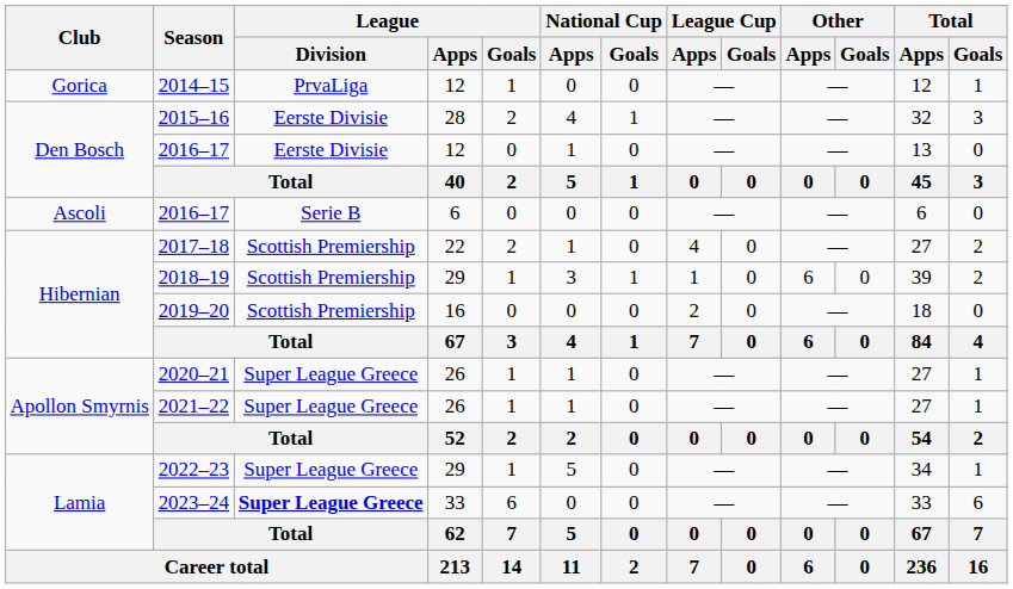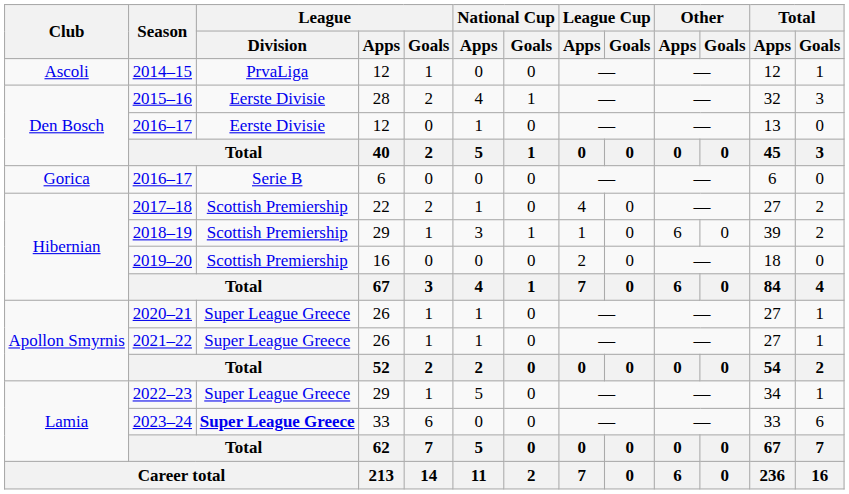 <table class="wikitable" style="text-align:center">
 <tr>
 <th rowspan="2">Club</th>
 <th rowspan="2">Season</th>
 <th colspan="3">League</th>
 <th colspan="2">National Cup</th>
 <th colspan="2">League Cup</th>
 <th colspan="2">Other</th>
 <th colspan="2">Total</th>
 </tr>
 <tr>
 <th>Division</th>
 <th>Apps</th>
 <th>Goals</th>
 <th>Apps</th>
 <th>Goals</th>
 <th>Apps</th>
 <th>Goals</th>
 <th>Apps</th>
 <th>Goals</th>
 <th>Apps</th>
 <th>Goals</th>
 </tr>
 <tr>
-<td><a href='#'>Gorica</a></td>
+<td><a href='#'>Ascoli</a></td>
 <td><a href='#'>2014–15</a></td>
 <td><a href='#'>PrvaLiga</a></td>
 <td>12</td>
 <td>1</td>
 <td>0</td>
 <td>0</td>
 <td colspan="2">—</td>
 <td colspan="2">—</td>
 <td>12</td>
 <td>1</td>
 </tr>
 <tr>
 <td rowspan="3"><a href='#'>Den Bosch</a></td>
 <td><a href='#'>2015–16</a></td>
 <td><a href='#'>Eerste Divisie</a></td>
 <td>28</td>
 <td>2</td>
 <td>4</td>
 <td>1</td>
 <td colspan="2">—</td>
 <td colspan="2">—</td>
 <td>32</td>
 <td>3</td>
 </tr>
 <tr>
 <td><a href='#'>2016–17</a></td>
 <td><a href='#'>Eerste Divisie</a></td>
 <td>12</td>
 <td>0</td>
 <td>1</td>
 <td>0</td>
 <td colspan="2">—</td>
 <td colspan="2">—</td>
 <td>13</td>
 <td>0</td>
 </tr>
 <tr>
 <th colspan="2">Total</th>
 <th>40</th>
 <th>2</th>
 <th>5</th>
 <th>1</th>
 <th>0</th>
 <th>0</th>
 <th>0</th>
 <th>0</th>
 <th>45</th>
 <th>3</th>
 </tr>
 <tr>
-<td><a href='#'>Ascoli</a></td>
+<td><a href='#'>Gorica</a></td>
 <td><a href='#'>2016–17</a></td>
 <td><a href='#'>Serie B</a></td>
 <td>6</td>
 <td>0</td>
 <td>0</td>
 <td>0</td>
 <td colspan="2">—</td>
 <td colspan="2">—</td>
 <td>6</td>
 <td>0</td>
 </tr>
 <tr>
 <td rowspan="4"><a href='#'>Hibernian</a></td>
 <td><a href='#'>2017–18</a></td>
 <td><a href='#'>Scottish Premiership</a></td>
 <td>22</td>
 <td>2</td>
 <td>1</td>
 <td>0</td>
 <td>4</td>
 <td>0</td>
 <td colspan="2">—</td>
 <td>27</td>
 <td>2</td>
 </tr>
 <tr>
 <td><a href='#'>2018–19</a></td>
 <td><a href='#'>Scottish Premiership</a></td>
 <td>29</td>
 <td>1</td>
 <td>3</td>
 <td>1</td>
 <td>1</td>
 <td>0</td>
 <td>6</td>
 <td>0</td>
 <td>39</td>
 <td>2</td>
 </tr>
 <tr>
 <td><a href='#'>2019–20</a></td>
 <td><a href='#'>Scottish Premiership</a></td>
 <td>16</td>
 <td>0</td>
 <td>0</td>
 <td>0</td>
 <td>2</td>
 <td>0</td>
 <td colspan="2">—</td>
 <td>18</td>
 <td>0</td>
 </tr>
 <tr>
 <th colspan="2">Total</th>
 <th>67</th>
 <th>3</th>
 <th>4</th>
 <th>1</th>
 <th>7</th>
 <th>0</th>
 <th>6</th>
 <th>0</th>
 <th>84</th>
 <th>4</th>
 </tr>
 <tr>
 <td rowspan="3"><a href='#'>Apollon Smyrnis</a></td>
 <td><a href='#'>2020–21</a></td>
 <td><a href='#'>Super League Greece</a></td>
 <td>26</td>
 <td>1</td>
 <td>1</td>
 <td>0</td>
 <td colspan="2">—</td>
 <td colspan="2">—</td>
 <td>27</td>
 <td>1</td>
 </tr>
 <tr>
 <td><a href='#'>2021–22</a></td>
 <td><a href='#'>Super League Greece</a></td>
 <td>26</td>
 <td>1</td>
 <td>1</td>
 <td>0</td>
 <td colspan="2">—</td>
 <td colspan="2">—</td>
 <td>27</td>
 <td>1</td>
 </tr>
 <tr>
 <th colspan="2">Total</th>
 <th>52</th>
 <th>2</th>
 <th>2</th>
 <th>0</th>
 <th>0</th>
 <th>0</th>
 <th>0</th>
 <th>0</th>
 <th>54</th>
 <th>2</th>
 </tr>
 <tr>
 <td rowspan="3"><a href='#'>Lamia</a></td>
 <td><a href='#'>2022–23</a></td>
 <td><a href='#'>Super League Greece</a></td>
 <td>29</td>
 <td>1</td>
 <td>5</td>
 <td>0</td>
 <td colspan="2">—</td>
 <td colspan="2">—</td>
 <td>34</td>
 <td>1</td>
 </tr>
 <tr>
 <td><a href='#'>2023–24</a></td>
 <td><strong><a href='#'>Super League Greece</a></strong></td>
 <td>33</td>
 <td>6</td>
 <td>0</td>
 <td>0</td>
 <td colspan="2">—</td>
 <td colspan="2">—</td>
 <td>33</td>
 <td>6</td>
 </tr>
 <tr>
 <th colspan="2">Total</th>
 <th>62</th>
 <th>7</th>
 <th>5</th>
 <th>0</th>
 <th>0</th>
 <th>0</th>
 <th>0</th>
 <th>0</th>
 <th>67</th>
 <th>7</th>
 </tr>
 <tr>
 <th colspan="3">Career total</th>
 <th>213</th>
 <th>14</th>
 <th>11</th>
 <th>2</th>
 <th>7</th>
 <th>0</th>
 <th>6</th>
 <th>0</th>
 <th>236</th>
 <th>16</th>
 </tr>
 </table>
